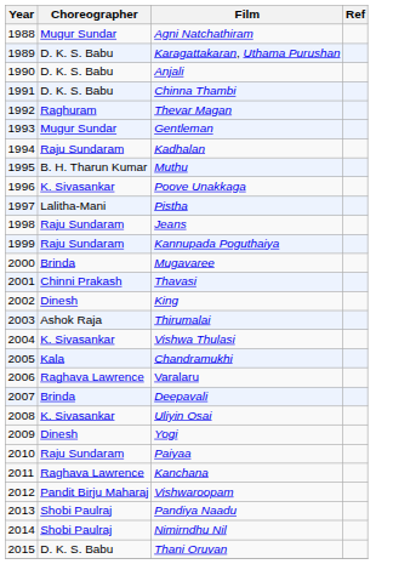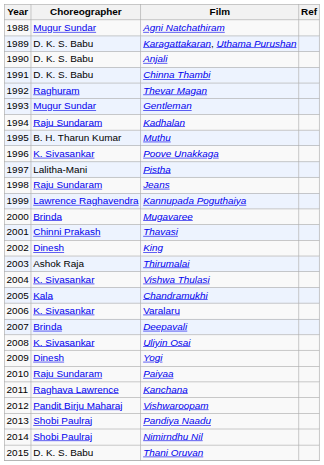 <table class="wikitable sortable">
 <tr>
 <th>Year</th>
 <th>Choreographer</th>
 <th>Film</th>
 <th>Ref</th>
 </tr>
 <tr>
 <td>1988</td>
 <td><a href='#'>Mugur Sundar</a></td>
 <td><em><a href='#'>Agni Natchathiram</a></em></td>
 <td></td>
 </tr>
 <tr bgcolor=#edf3fe>
 <td>1989</td>
 <td>D. K. S. Babu</td>
 <td><em><a href='#'>Karagattakaran</a></em>, <em><a href='#'>Uthama Purushan</a></em></td>
 <td></td>
 </tr>
 <tr>
 <td>1990</td>
 <td>D. K. S. Babu</td>
 <td><em><a href='#'>Anjali</a></em></td>
 <td></td>
 </tr>
 <tr bgcolor=#edf3fe>
 <td>1991</td>
 <td>D. K. S. Babu</td>
 <td><em><a href='#'>Chinna Thambi</a></em></td>
 <td></td>
 </tr>
 <tr bgcolor=#edf3fe>
 <td>1992</td>
 <td><a href='#'>Raghuram</a></td>
 <td><em><a href='#'>Thevar Magan</a></em></td>
 <td></td>
 </tr>
 <tr bgcolor=#edf3fe>
 <td>1993</td>
 <td><a href='#'>Mugur Sundar</a></td>
 <td><em><a href='#'>Gentleman</a></em></td>
 <td></td>
 </tr>
 <tr>
 <td>1994</td>
 <td><a href='#'>Raju Sundaram</a></td>
 <td><em><a href='#'>Kadhalan</a></em></td>
 <td></td>
 </tr>
 <tr bgcolor=#edf3fe>
 <td>1995</td>
 <td>B. H. Tharun Kumar</td>
 <td><em><a href='#'>Muthu</a></em></td>
 <td></td>
 </tr>
 <tr>
 <td>1996</td>
 <td><a href='#'>K. Sivasankar</a></td>
 <td><em><a href='#'>Poove Unakkaga</a></em></td>
 <td></td>
 </tr>
 <tr bgcolor=#edf3fe>
 <td>1997</td>
 <td>Lalitha-Mani</td>
 <td><em><a href='#'>Pistha</a></em></td>
 <td></td>
 </tr>
 <tr>
 <td>1998</td>
 <td><a href='#'>Raju Sundaram</a></td>
 <td><em><a href='#'>Jeans</a></em></td>
 <td></td>
 </tr>
 <tr bgcolor=#edf3fe>
 <td>1999</td>
-<td><a href='#'>Raju Sundaram</a></td>
+<td><a href='#'>Lawrence Raghavendra</a></td>
 <td><em><a href='#'>Kannupada Poguthaiya</a></em></td>
 <td></td>
 </tr>
 <tr>
 <td>2000</td>
 <td><a href='#'>Brinda</a></td>
 <td><em><a href='#'>Mugavaree</a></em></td>
 <td></td>
 </tr>
 <tr bgcolor=#edf3fe>
 <td>2001</td>
 <td><a href='#'>Chinni Prakash</a></td>
 <td><em><a href='#'>Thavasi</a></em></td>
 <td></td>
 </tr>
 <tr>
 <td>2002</td>
 <td><a href='#'>Dinesh</a></td>
 <td><em><a href='#'>King</a></em></td>
 <td></td>
 </tr>
 <tr bgcolor=#edf3fe>
 <td>2003</td>
 <td>Ashok Raja</td>
 <td><em><a href='#'>Thirumalai</a></em></td>
 <td></td>
 </tr>
 <tr>
 <td>2004</td>
 <td><a href='#'>K. Sivasankar</a></td>
 <td><em><a href='#'>Vishwa Thulasi</a></em></td>
 <td></td>
 </tr>
 <tr bgcolor=#edf3fe>
 <td>2005</td>
 <td><a href='#'>Kala</a></td>
 <td><em><a href='#'>Chandramukhi</a></em></td>
 <td></td>
 </tr>
 <tr>
 <td>2006</td>
-<td><a href='#'>Raghava Lawrence</a></td>
+<td><a href='#'>K. Sivasankar</a></td>
 <td><a href='#'>Varalaru</a></td>
 <td></td>
 </tr>
 <tr bgcolor=#edf3fe>
 <td>2007</td>
 <td><a href='#'>Brinda</a></td>
 <td><em><a href='#'>Deepavali</a></em></td>
 <td></td>
 </tr>
 <tr>
 <td>2008</td>
 <td><a href='#'>K. Sivasankar</a></td>
 <td><em><a href='#'>Uliyin Osai</a></em></td>
 <td></td>
 </tr>
 <tr>
 <td>2009</td>
 <td><a href='#'>Dinesh</a></td>
 <td><em><a href='#'>Yogi</a></em></td>
 <td></td>
 </tr>
 <tr>
 <td>2010</td>
 <td><a href='#'>Raju Sundaram</a></td>
 <td><em><a href='#'>Paiyaa</a></em></td>
 <td></td>
 </tr>
 <tr>
 <td>2011</td>
 <td><a href='#'>Raghava Lawrence</a></td>
 <td><em><a href='#'>Kanchana</a></em></td>
 <td></td>
 </tr>
 <tr>
 <td>2012</td>
 <td><a href='#'>Pandit Birju Maharaj</a></td>
 <td><em><a href='#'>Vishwaroopam</a></em></td>
 <td></td>
 </tr>
 <tr>
 <td>2013</td>
 <td><a href='#'>Shobi Paulraj</a></td>
 <td><em><a href='#'>Pandiya Naadu</a></em></td>
 <td></td>
 </tr>
 <tr>
 <td>2014</td>
 <td><a href='#'>Shobi Paulraj</a></td>
 <td><em><a href='#'>Nimirndhu Nil</a></em></td>
 <td></td>
 </tr>
 <tr>
 <td>2015</td>
 <td>D. K. S. Babu</td>
 <td><em><a href='#'>Thani Oruvan</a></em></td>
 <td></td>
 </tr>
 <tr>
 </tr>
 </table>
